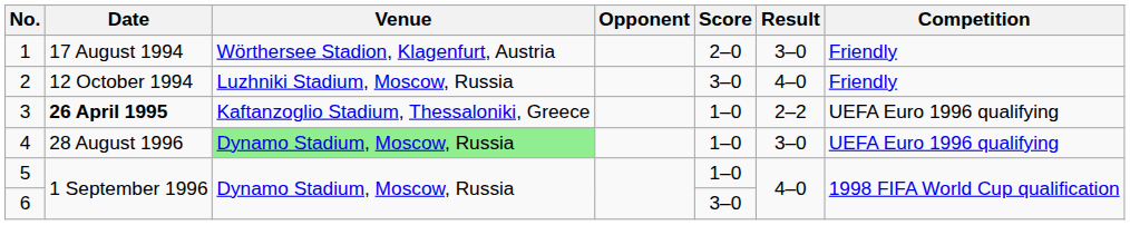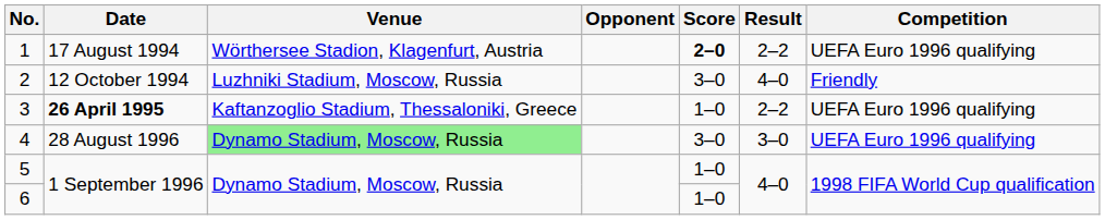 <table class="wikitable sortable">
 <tr>
 <th scope="col">No.</th>
 <th scope="col">Date</th>
 <th scope="col">Venue</th>
 <th scope="col">Opponent</th>
 <th scope="col">Score</th>
 <th scope="col">Result</th>
 <th scope="col">Competition</th>
 </tr>
 <tr>
 <td style="text-align:center">1</td>
 <td>17 August 1994</td>
 <td><a href='#'>Wörthersee Stadion</a>, <a href='#'>Klagenfurt</a>, Austria</td>
 <td></td>
-<td style="text-align:center">2–0</td>
-<td style="text-align:center">3–0</td>
-<td><a href='#'>Friendly</a></td>
+<td style="text-align:center"><strong>2–0</strong></td>
+<td style="text-align:center">2–2</td>
+<td>UEFA Euro 1996 qualifying</td>
 </tr>
 <tr>
 <td style="text-align:center">2</td>
 <td>12 October 1994</td>
 <td><a href='#'>Luzhniki Stadium</a>, <a href='#'>Moscow</a>, Russia</td>
 <td></td>
 <td style="text-align:center">3–0</td>
 <td style="text-align:center">4–0</td>
 <td><a href='#'>Friendly</a></td>
 </tr>
 <tr>
 <td style="text-align:center">3</td>
 <td><strong>26 April 1995</strong></td>
 <td><a href='#'>Kaftanzoglio Stadium</a>, <a href='#'>Thessaloniki</a>, Greece</td>
 <td></td>
 <td style="text-align:center">1–0</td>
 <td style="text-align:center">2–2</td>
 <td>UEFA Euro 1996 qualifying</td>
 </tr>
 <tr>
 <td style="text-align:center">4</td>
 <td>28 August 1996</td>
 <td style="background: lightgreen;"><a href='#'>Dynamo Stadium</a>, <a href='#'>Moscow</a>, Russia</td>
 <td></td>
-<td style="text-align:center">1–0</td>
+<td style="text-align:center">3–0</td>
 <td style="text-align:center">3–0</td>
 <td><a href='#'>UEFA Euro 1996 qualifying</a></td>
 </tr>
 <tr>
 <td style="text-align:center">5</td>
 <td rowspan="2">1 September 1996</td>
 <td rowspan="2"><a href='#'>Dynamo Stadium</a>, <a href='#'>Moscow</a>, Russia</td>
 <td rowspan="2"></td>
 <td style="text-align:center">1–0</td>
 <td rowspan="2" style="text-align:center">4–0</td>
 <td rowspan="2"><a href='#'>1998 FIFA World Cup qualification</a></td>
 </tr>
 <tr>
 <td style="text-align:center">6</td>
-<td style="text-align:center">3–0</td>
+<td style="text-align:center">1–0</td>
 </tr>
 </table>
